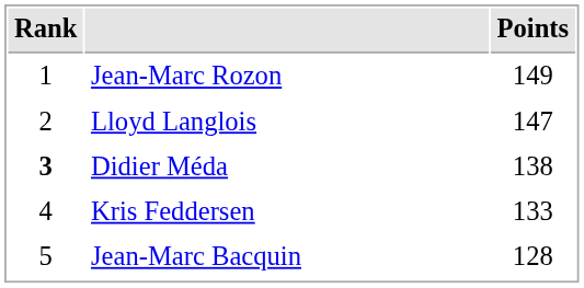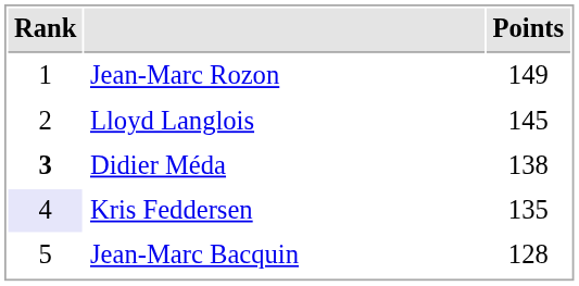 <table cellspacing="1" cellpadding="3" style="border:1px solid #AAAAAA;font-size:86%">
 <tr bgcolor="#E4E4E4">
 <th style="border-bottom:1px solid #AAAAAA" width=10>Rank</th>
 <th style="border-bottom:1px solid #AAAAAA" width=200></th>
 <th style="border-bottom:1px solid #AAAAAA" width=20>Points</th>
 </tr>
 <tr>
 <td align="center">1</td>
 <td> <a href='#'>Jean-Marc Rozon</a></td>
 <td align=center>149</td>
 </tr>
 <tr>
 <td align="center">2</td>
 <td> <a href='#'>Lloyd Langlois</a></td>
-<td align=center>147</td>
+<td align=center>145</td>
 </tr>
 <tr>
 <td align="center"><strong>3</strong></td>
 <td> <a href='#'>Didier Méda</a></td>
 <td align=center>138</td>
 </tr>
 <tr>
-<td align="center">4</td>
+<td align="center" style="background: lavender;">4</td>
 <td> <a href='#'>Kris Feddersen</a></td>
-<td align=center>133</td>
+<td align=center>135</td>
 </tr>
 <tr>
 <td align="center">5</td>
 <td> <a href='#'>Jean-Marc Bacquin</a></td>
 <td align=center>128</td>
 </tr>
 </table>
